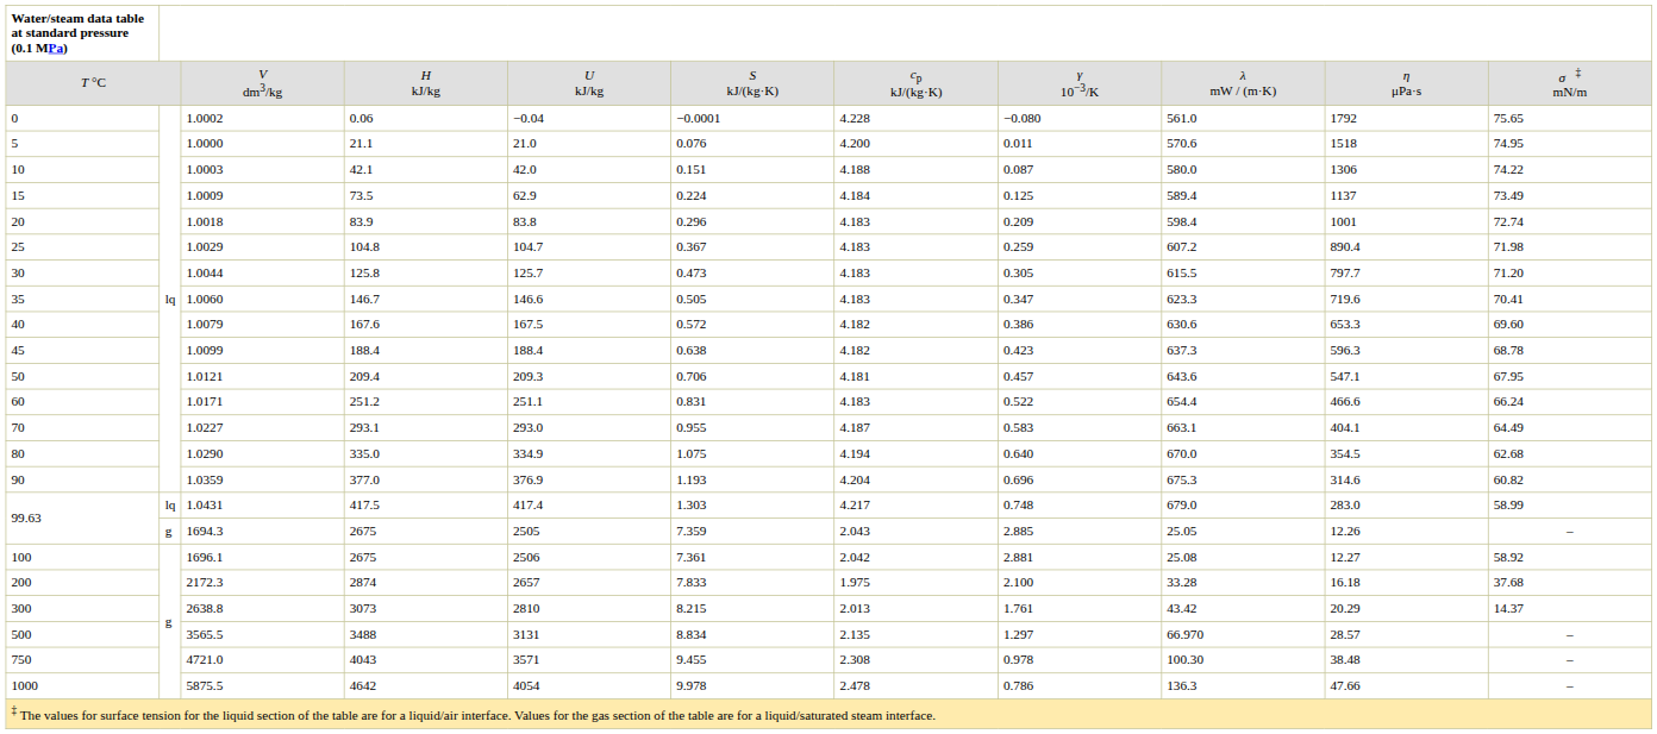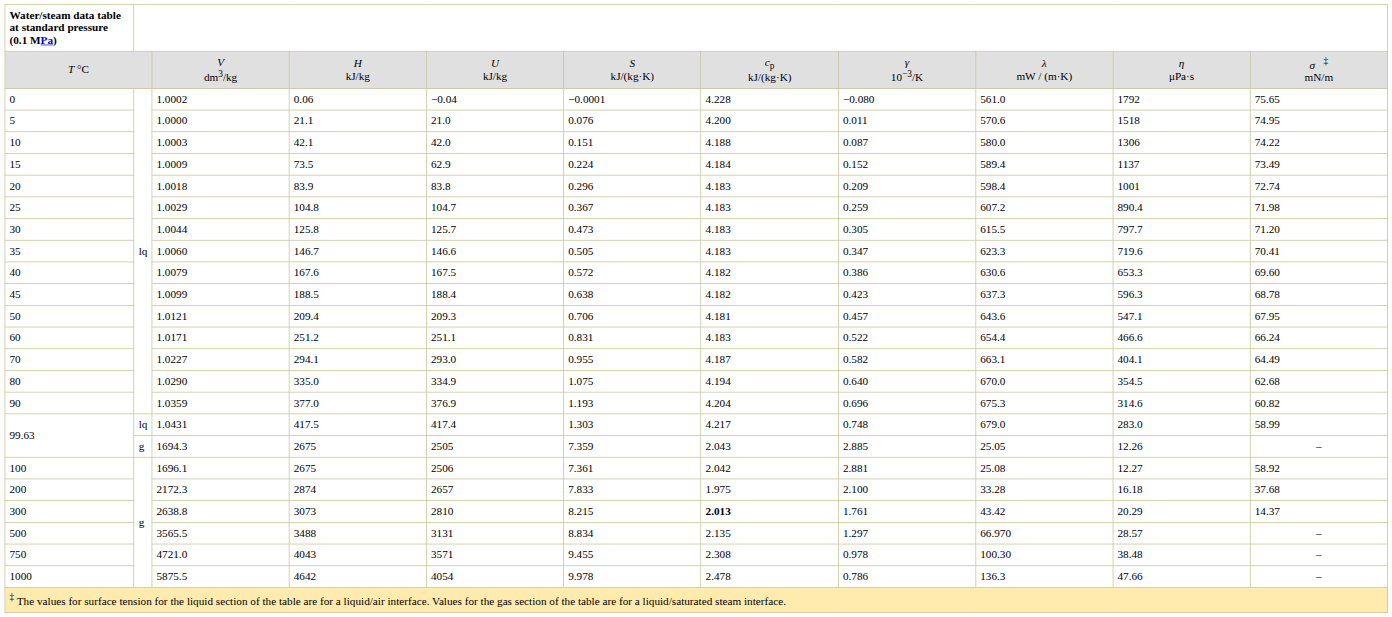 <table border="1" cellspacing="0" cellpadding="6" style="margin: 0 0 0 0.5em; background: white; border-collapse: collapse; border-color: #C0C090;">
 <tr>
 <td><strong>Water/steam data table at standard pressure (0.1 M<a href='#'>Pa</a>)</strong></td>
 </tr>
 <tr style="text-align: center" bgcolor="#E0E0E0">
 <td width="10%" colspan="2"><em>T</em> °C</td>
 <td width="10%"><em>V</em><br>dm<sup>3</sup>/kg</td>
 <td width="10%"><em>H</em><br>kJ/kg</td>
 <td width="10%"><em>U</em><br>kJ/kg</td>
 <td width="10%"><em>S</em><br>kJ/(kg·K)</td>
 <td width="10%"><em>c</em><sub>p</sub><br>kJ/(kg·K)</td>
 <td width="10%"><em>γ</em><br>10<sup>−3</sup>/K</td>
 <td width="10%"><em>λ</em><br>mW / (m·K)</td>
 <td width="10%"><em>η</em><br>μPa·s</td>
 <td width="10%"><em>σ</em>   <sup>‡</sup><br>mN/m</td>
 </tr>
 <tr>
 <td>0</td>
 <td rowspan="15">lq</td>
 <td>1.0002</td>
 <td>0.06</td>
 <td>−0.04</td>
 <td>−0.0001</td>
 <td>4.228</td>
 <td>−0.080</td>
 <td>561.0</td>
 <td>1792</td>
 <td>75.65</td>
 </tr>
 <tr>
 <td>5</td>
 <td>1.0000</td>
 <td>21.1</td>
 <td>21.0</td>
 <td>0.076</td>
 <td>4.200</td>
 <td>0.011</td>
 <td>570.6</td>
 <td>1518</td>
 <td>74.95</td>
 </tr>
 <tr>
 <td>10</td>
 <td>1.0003</td>
 <td>42.1</td>
 <td>42.0</td>
 <td>0.151</td>
 <td>4.188</td>
 <td>0.087</td>
 <td>580.0</td>
 <td>1306</td>
 <td>74.22</td>
 </tr>
 <tr>
 <td>15</td>
 <td>1.0009</td>
 <td>73.5</td>
 <td>62.9</td>
 <td>0.224</td>
 <td>4.184</td>
-<td>0.125</td>
+<td>0.152</td>
 <td>589.4</td>
 <td>1137</td>
 <td>73.49</td>
 </tr>
 <tr>
 <td>20</td>
 <td>1.0018</td>
 <td>83.9</td>
 <td>83.8</td>
 <td>0.296</td>
 <td>4.183</td>
 <td>0.209</td>
 <td>598.4</td>
 <td>1001</td>
 <td>72.74</td>
 </tr>
 <tr>
 <td>25</td>
 <td>1.0029</td>
 <td>104.8</td>
 <td>104.7</td>
 <td>0.367</td>
 <td>4.183</td>
 <td>0.259</td>
 <td>607.2</td>
 <td>890.4</td>
 <td>71.98</td>
 </tr>
 <tr>
 <td>30</td>
 <td>1.0044</td>
 <td>125.8</td>
 <td>125.7</td>
 <td>0.473</td>
 <td>4.183</td>
 <td>0.305</td>
 <td>615.5</td>
 <td>797.7</td>
 <td>71.20</td>
 </tr>
 <tr>
 <td>35</td>
 <td>1.0060</td>
 <td>146.7</td>
 <td>146.6</td>
 <td>0.505</td>
 <td>4.183</td>
 <td>0.347</td>
 <td>623.3</td>
 <td>719.6</td>
 <td>70.41</td>
 </tr>
 <tr>
 <td>40</td>
 <td>1.0079</td>
 <td>167.6</td>
 <td>167.5</td>
 <td>0.572</td>
 <td>4.182</td>
 <td>0.386</td>
 <td>630.6</td>
 <td>653.3</td>
 <td>69.60</td>
 </tr>
 <tr>
 <td>45</td>
 <td>1.0099</td>
-<td>188.4</td>
+<td>188.5</td>
 <td>188.4</td>
 <td>0.638</td>
 <td>4.182</td>
 <td>0.423</td>
 <td>637.3</td>
 <td>596.3</td>
 <td>68.78</td>
 </tr>
 <tr>
 <td>50</td>
 <td>1.0121</td>
 <td>209.4</td>
 <td>209.3</td>
 <td>0.706</td>
 <td>4.181</td>
 <td>0.457</td>
 <td>643.6</td>
 <td>547.1</td>
 <td>67.95</td>
 </tr>
 <tr>
 <td>60</td>
 <td>1.0171</td>
 <td>251.2</td>
 <td>251.1</td>
 <td>0.831</td>
 <td>4.183</td>
 <td>0.522</td>
 <td>654.4</td>
 <td>466.6</td>
 <td>66.24</td>
 </tr>
 <tr>
 <td>70</td>
 <td>1.0227</td>
-<td>293.1</td>
+<td>294.1</td>
 <td>293.0</td>
 <td>0.955</td>
 <td>4.187</td>
-<td>0.583</td>
+<td>0.582</td>
 <td>663.1</td>
 <td>404.1</td>
 <td>64.49</td>
 </tr>
 <tr>
 <td>80</td>
 <td>1.0290</td>
 <td>335.0</td>
 <td>334.9</td>
 <td>1.075</td>
 <td>4.194</td>
 <td>0.640</td>
 <td>670.0</td>
 <td>354.5</td>
 <td>62.68</td>
 </tr>
 <tr>
 <td>90</td>
 <td>1.0359</td>
 <td>377.0</td>
 <td>376.9</td>
 <td>1.193</td>
 <td>4.204</td>
 <td>0.696</td>
 <td>675.3</td>
 <td>314.6</td>
 <td>60.82</td>
 </tr>
 <tr>
 <td rowspan="2">99.63</td>
 <td>lq</td>
 <td>1.0431</td>
 <td>417.5</td>
 <td>417.4</td>
 <td>1.303</td>
 <td>4.217</td>
 <td>0.748</td>
 <td>679.0</td>
 <td>283.0</td>
 <td>58.99</td>
 </tr>
 <tr>
 <td>g</td>
 <td>1694.3</td>
 <td>2675</td>
 <td>2505</td>
 <td>7.359</td>
 <td>2.043</td>
 <td>2.885</td>
 <td>25.05</td>
 <td>12.26</td>
 <td align="center">–</td>
 </tr>
 <tr>
 <td>100</td>
 <td rowspan="6">g</td>
 <td>1696.1</td>
 <td>2675</td>
 <td>2506</td>
 <td>7.361</td>
 <td>2.042</td>
 <td>2.881</td>
 <td>25.08</td>
 <td>12.27</td>
 <td>58.92</td>
 </tr>
 <tr>
 <td>200</td>
 <td>2172.3</td>
 <td>2874</td>
 <td>2657</td>
 <td>7.833</td>
 <td>1.975</td>
 <td>2.100</td>
 <td>33.28</td>
 <td>16.18</td>
 <td>37.68</td>
 </tr>
 <tr>
 <td>300</td>
 <td>2638.8</td>
 <td>3073</td>
 <td>2810</td>
 <td>8.215</td>
-<td>2.013</td>
+<td><strong>2.013</strong></td>
 <td>1.761</td>
 <td>43.42</td>
 <td>20.29</td>
 <td>14.37</td>
 </tr>
 <tr>
 <td>500</td>
 <td>3565.5</td>
 <td>3488</td>
 <td>3131</td>
 <td>8.834</td>
 <td>2.135</td>
 <td>1.297</td>
 <td>66.970</td>
 <td>28.57</td>
 <td align="center">–</td>
 </tr>
 <tr>
 <td>750</td>
 <td>4721.0</td>
 <td>4043</td>
 <td>3571</td>
 <td>9.455</td>
 <td>2.308</td>
 <td>0.978</td>
 <td>100.30</td>
 <td>38.48</td>
 <td align="center">–</td>
 </tr>
 <tr>
 <td>1000</td>
 <td>5875.5</td>
 <td>4642</td>
 <td>4054</td>
 <td>9.978</td>
 <td>2.478</td>
 <td>0.786</td>
 <td>136.3</td>
 <td>47.66</td>
 <td align="center">–</td>
 </tr>
 <tr bgcolor="#ffebad">
 <td colspan="11" align="left"><sup>‡</sup> The values for surface tension for the liquid section of the table are for a liquid/air interface. Values for the gas section of the table are for a liquid/saturated steam interface.</td>
 </tr>
 </table>
